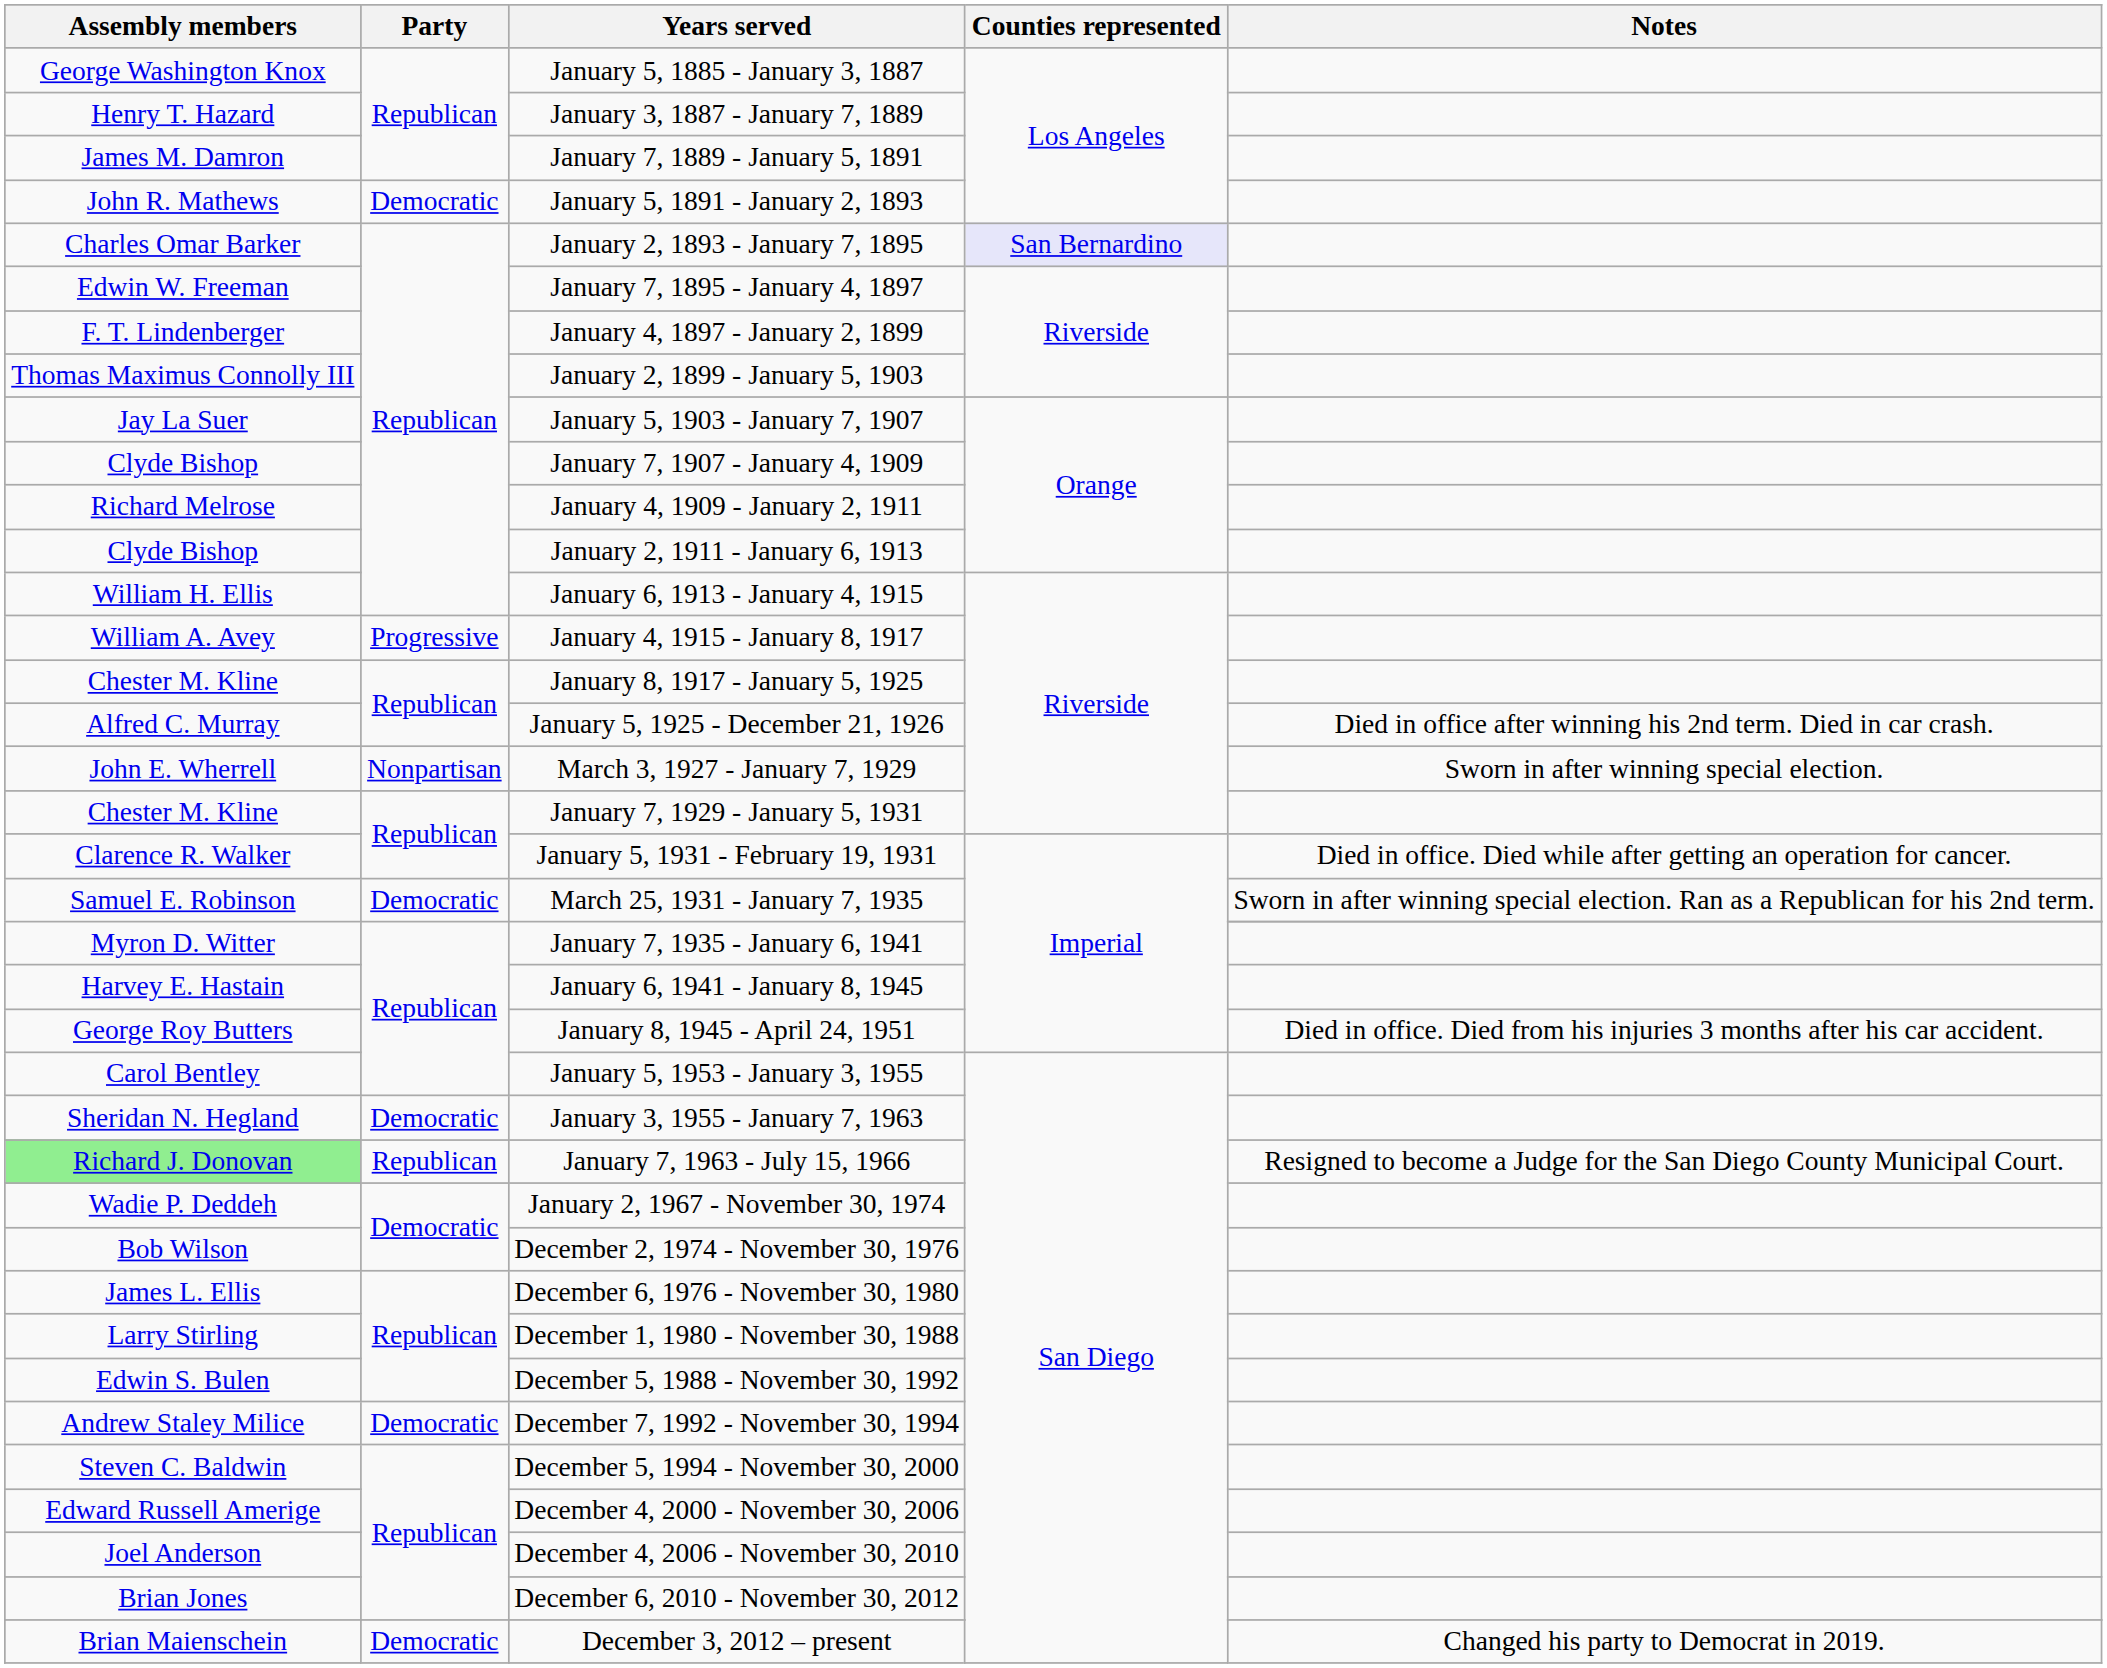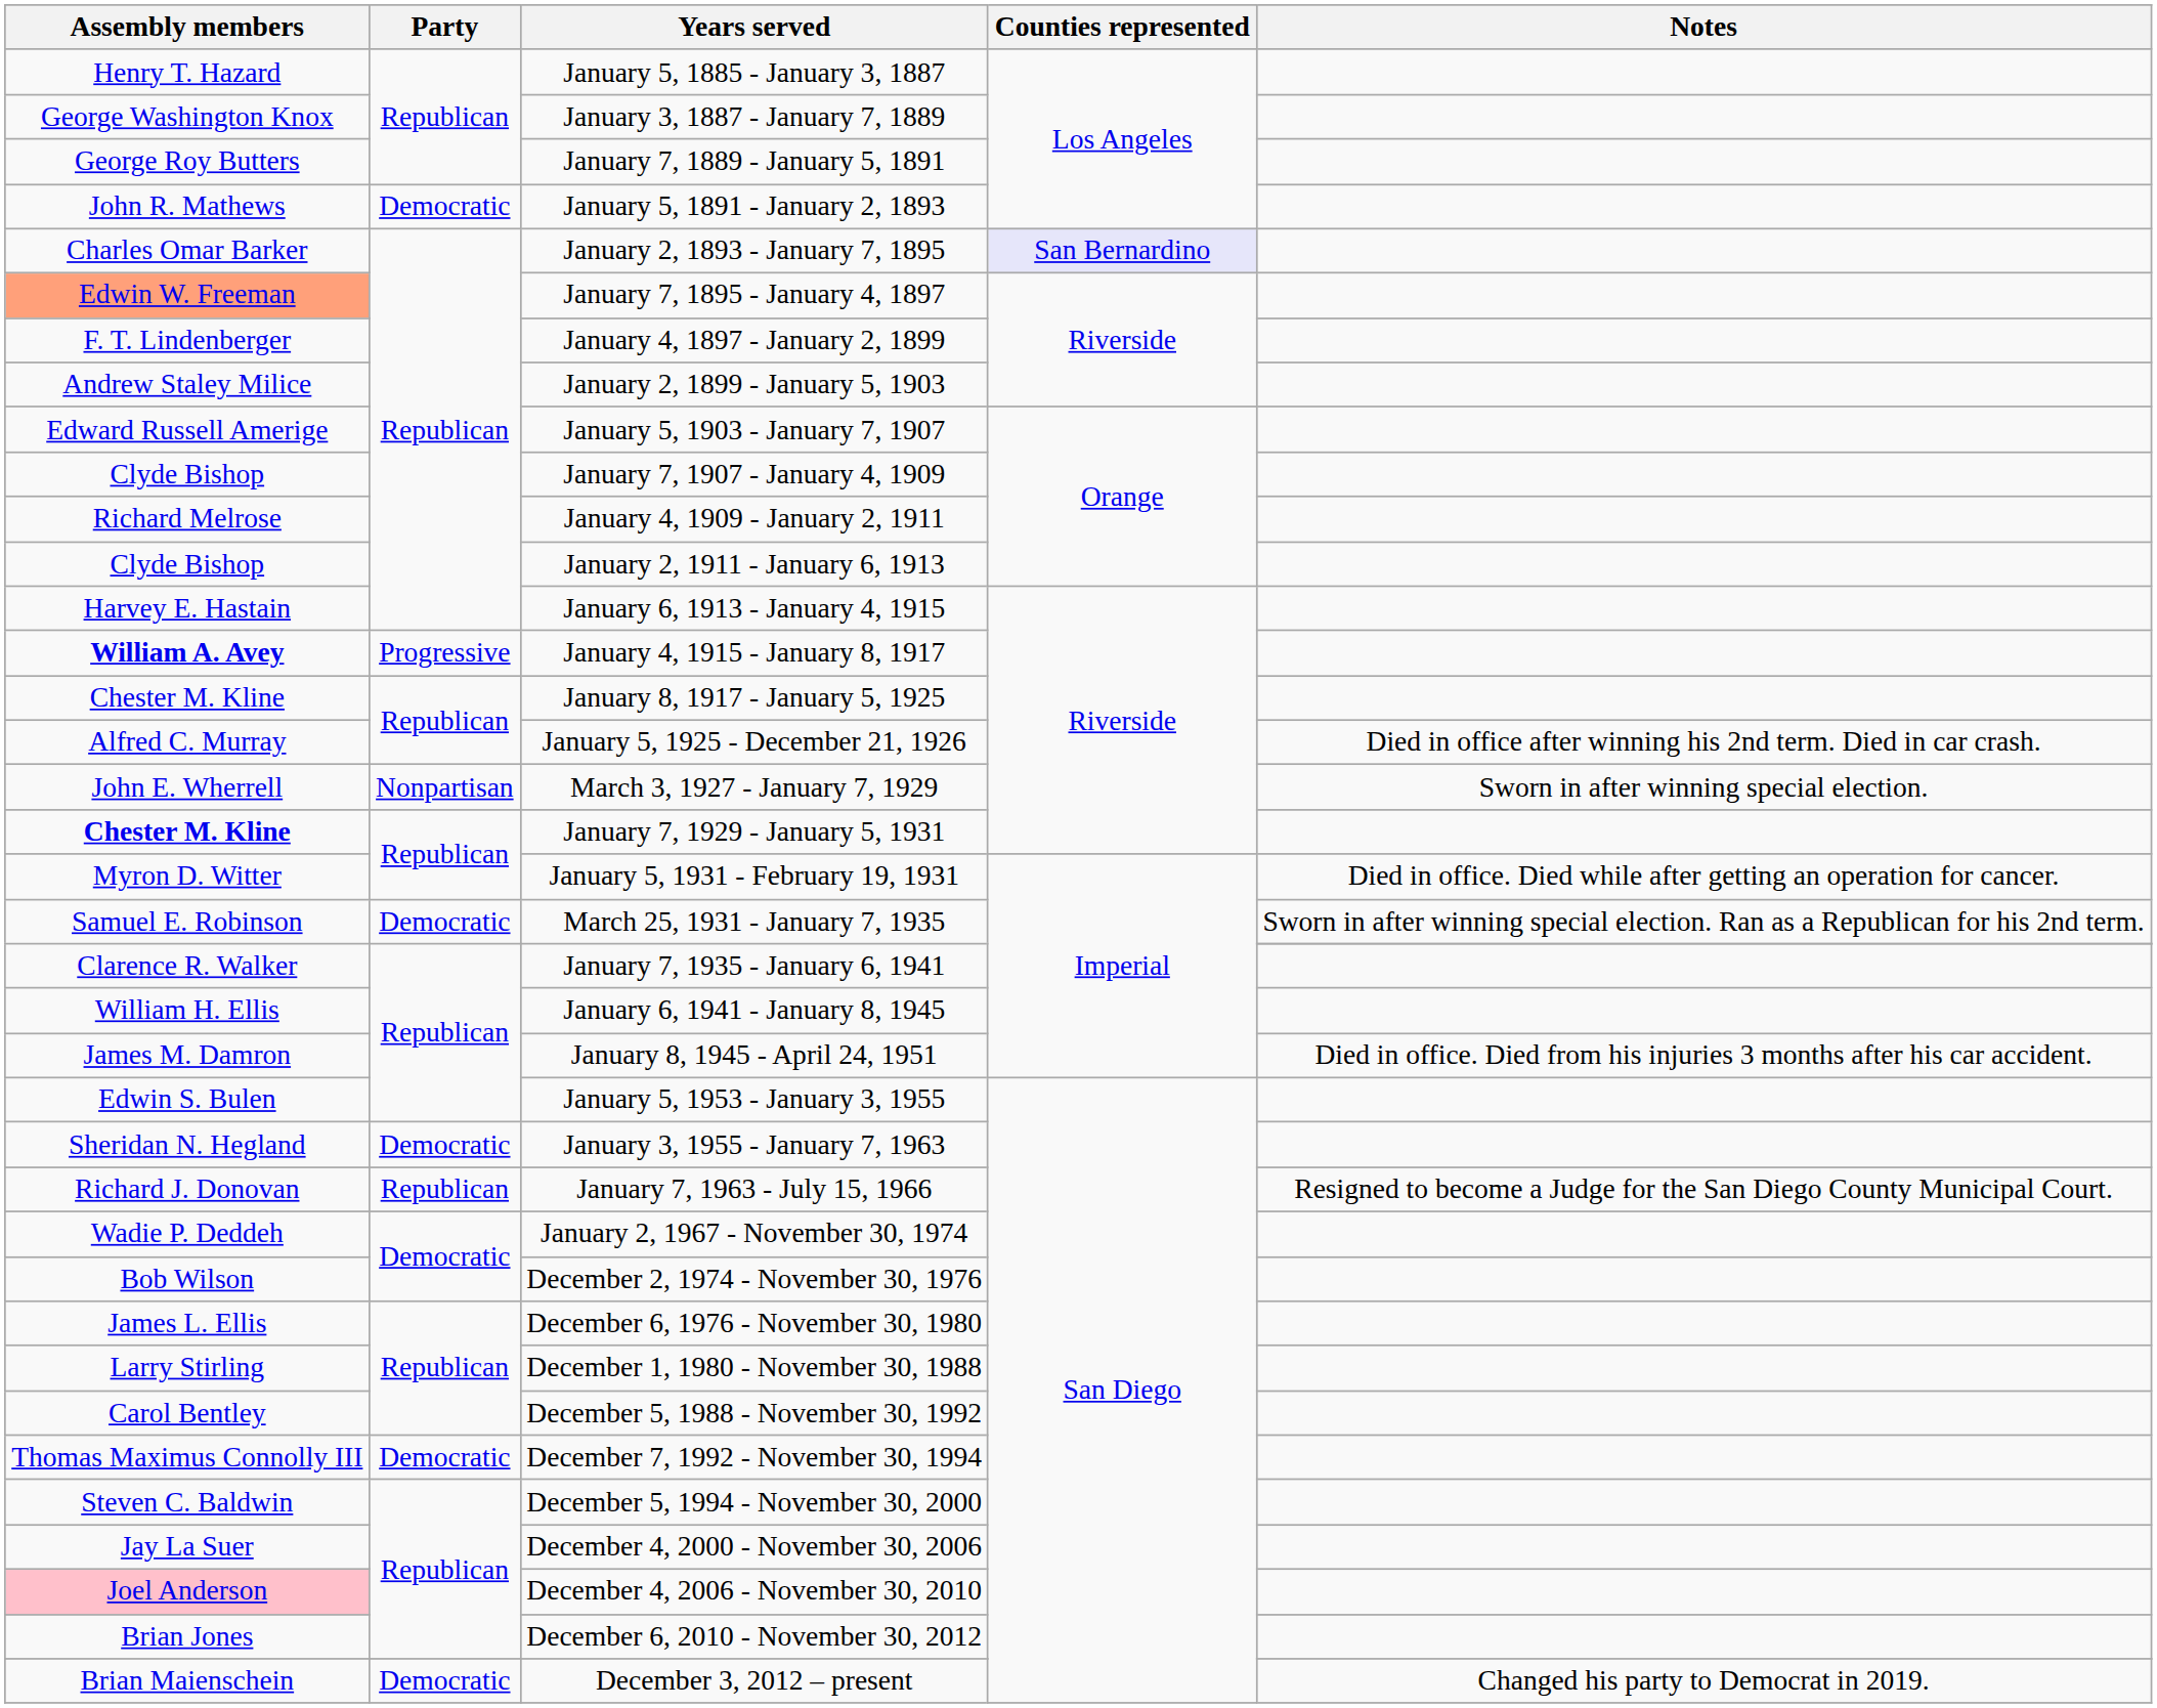 <table class=wikitable style="text-align:center">
 <tr>
 <th>Assembly members</th>
 <th>Party</th>
 <th>Years served</th>
 <th>Counties represented</th>
 <th>Notes</th>
 </tr>
 <tr>
-<td><a href='#'>George Washington Knox</a></td>
+<td><a href='#'>Henry T. Hazard</a></td>
 <td rowspan=3 ><a href='#'>Republican</a></td>
 <td>January 5, 1885 - January 3, 1887</td>
 <td rowspan=4><a href='#'>Los Angeles</a></td>
 <td></td>
 </tr>
 <tr>
-<td><a href='#'>Henry T. Hazard</a></td>
+<td><a href='#'>George Washington Knox</a></td>
 <td>January 3, 1887 - January 7, 1889</td>
 <td></td>
 </tr>
 <tr>
-<td><a href='#'>James M. Damron</a></td>
+<td><a href='#'>George Roy Butters</a></td>
 <td>January 7, 1889 - January 5, 1891</td>
 <td></td>
 </tr>
 <tr>
 <td><a href='#'>John R. Mathews</a></td>
 <td><a href='#'>Democratic</a></td>
 <td>January 5, 1891 - January 2, 1893</td>
 <td></td>
 </tr>
 <tr>
 <td><a href='#'>Charles Omar Barker</a></td>
 <td rowspan=9 ><a href='#'>Republican</a></td>
 <td>January 2, 1893 - January 7, 1895</td>
 <td style="background: lavender;"><a href='#'>San Bernardino</a></td>
 <td></td>
 </tr>
 <tr>
-<td><a href='#'>Edwin W. Freeman</a></td>
+<td style="background: lightsalmon;"><a href='#'>Edwin W. Freeman</a></td>
 <td>January 7, 1895 - January 4, 1897</td>
 <td rowspan=3><a href='#'>Riverside</a></td>
 <td></td>
 </tr>
 <tr>
 <td><a href='#'>F. T. Lindenberger</a></td>
 <td>January 4, 1897 - January 2, 1899</td>
 <td></td>
 </tr>
 <tr>
-<td><a href='#'>Thomas Maximus Connolly III</a></td>
+<td><a href='#'>Andrew Staley Milice</a></td>
 <td>January 2, 1899 - January 5, 1903</td>
 <td></td>
 </tr>
 <tr>
-<td><a href='#'>Jay La Suer</a></td>
+<td><a href='#'>Edward Russell Amerige</a></td>
 <td>January 5, 1903 - January 7, 1907</td>
 <td rowspan=4><a href='#'>Orange</a></td>
 <td></td>
 </tr>
 <tr>
 <td><a href='#'>Clyde Bishop</a></td>
 <td>January 7, 1907 - January 4, 1909</td>
 <td></td>
 </tr>
 <tr>
 <td><a href='#'>Richard Melrose</a></td>
 <td>January 4, 1909 - January 2, 1911</td>
 <td></td>
 </tr>
 <tr>
 <td><a href='#'>Clyde Bishop</a></td>
 <td>January 2, 1911 - January 6, 1913</td>
 <td></td>
 </tr>
 <tr>
-<td><a href='#'>William H. Ellis</a></td>
+<td><a href='#'>Harvey E. Hastain</a></td>
 <td>January 6, 1913 - January 4, 1915</td>
 <td rowspan=6><a href='#'>Riverside</a></td>
 <td></td>
 </tr>
 <tr>
-<td><a href='#'>William A. Avey</a></td>
+<td><strong><a href='#'>William A. Avey</a></strong></td>
 <td><a href='#'>Progressive</a></td>
 <td>January 4, 1915 - January 8, 1917</td>
 <td></td>
 </tr>
 <tr>
 <td><a href='#'>Chester M. Kline</a></td>
 <td rowspan=2 ><a href='#'>Republican</a></td>
 <td>January 8, 1917 - January 5, 1925</td>
 <td></td>
 </tr>
 <tr>
 <td><a href='#'>Alfred C. Murray</a></td>
 <td>January 5, 1925 - December 21, 1926</td>
 <td>Died in office after winning his 2nd term. Died in car crash.</td>
 </tr>
 <tr>
 <td><a href='#'>John E. Wherrell</a></td>
 <td><a href='#'>Nonpartisan</a></td>
 <td>March 3, 1927 - January 7, 1929</td>
 <td>Sworn in after winning special election.</td>
 </tr>
 <tr>
-<td><a href='#'>Chester M. Kline</a></td>
+<td><strong><a href='#'>Chester M. Kline</a></strong></td>
 <td rowspan=2 ><a href='#'>Republican</a></td>
 <td>January 7, 1929 - January 5, 1931</td>
 <td></td>
 </tr>
 <tr>
-<td><a href='#'>Clarence R. Walker</a></td>
+<td><a href='#'>Myron D. Witter</a></td>
 <td>January 5, 1931 - February 19, 1931</td>
 <td rowspan=6><a href='#'>Imperial</a></td>
 <td>Died in office. Died while after getting an operation for cancer.</td>
 </tr>
 <tr>
 <td rowspan=2><a href='#'>Samuel E. Robinson</a></td>
 <td><a href='#'>Democratic</a></td>
 <td rowspan=2>March 25, 1931 - January 7, 1935</td>
 <td>Sworn in after winning special election. Ran as a Republican for his 2nd term.</td>
 </tr>
 <tr>
 <td rowspan=5 ><a href='#'>Republican</a></td>
 </tr>
 <tr>
-<td><a href='#'>Myron D. Witter</a></td>
+<td><a href='#'>Clarence R. Walker</a></td>
 <td>January 7, 1935 - January 6, 1941</td>
 <td></td>
 </tr>
 <tr>
-<td><a href='#'>Harvey E. Hastain</a></td>
+<td><a href='#'>William H. Ellis</a></td>
 <td>January 6, 1941 - January 8, 1945</td>
 <td></td>
 </tr>
 <tr>
-<td><a href='#'>George Roy Butters</a></td>
+<td><a href='#'>James M. Damron</a></td>
 <td>January 8, 1945 - April 24, 1951</td>
 <td>Died in office. Died from his injuries 3 months after his car accident.</td>
 </tr>
 <tr>
-<td><a href='#'>Carol Bentley</a></td>
+<td><a href='#'>Edwin S. Bulen</a></td>
 <td>January 5, 1953 - January 3, 1955</td>
 <td rowspan=15><a href='#'>San Diego</a></td>
 <td></td>
 </tr>
 <tr>
 <td><a href='#'>Sheridan N. Hegland</a></td>
 <td><a href='#'>Democratic</a></td>
 <td>January 3, 1955 - January 7, 1963</td>
 <td></td>
 </tr>
 <tr>
-<td style="background: lightgreen;"><a href='#'>Richard J. Donovan</a></td>
+<td><a href='#'>Richard J. Donovan</a></td>
 <td><a href='#'>Republican</a></td>
 <td>January 7, 1963 - July 15, 1966</td>
 <td>Resigned to become a Judge for the San Diego County Municipal Court.</td>
 </tr>
 <tr>
 <td><a href='#'>Wadie P. Deddeh</a></td>
 <td rowspan=2 ><a href='#'>Democratic</a></td>
 <td>January 2, 1967 - November 30, 1974</td>
 <td></td>
 </tr>
 <tr>
 <td><a href='#'>Bob Wilson</a></td>
 <td>December 2, 1974 - November 30, 1976</td>
 <td></td>
 </tr>
 <tr>
 <td><a href='#'>James L. Ellis</a></td>
 <td rowspan=3 ><a href='#'>Republican</a></td>
 <td>December 6, 1976 - November 30, 1980</td>
 <td></td>
 </tr>
 <tr>
 <td><a href='#'>Larry Stirling</a></td>
 <td>December 1, 1980 - November 30, 1988</td>
 <td></td>
 </tr>
 <tr>
-<td><a href='#'>Edwin S. Bulen</a></td>
+<td><a href='#'>Carol Bentley</a></td>
 <td>December 5, 1988 - November 30, 1992</td>
 <td></td>
 </tr>
 <tr>
-<td><a href='#'>Andrew Staley Milice</a></td>
+<td><a href='#'>Thomas Maximus Connolly III</a></td>
 <td><a href='#'>Democratic</a></td>
 <td>December 7, 1992 - November 30, 1994</td>
 <td></td>
 </tr>
 <tr>
 <td><a href='#'>Steven C. Baldwin</a></td>
 <td rowspan=5 ><a href='#'>Republican</a></td>
 <td>December 5, 1994 - November 30, 2000</td>
 <td></td>
 </tr>
 <tr>
-<td><a href='#'>Edward Russell Amerige</a></td>
+<td><a href='#'>Jay La Suer</a></td>
 <td>December 4, 2000 - November 30, 2006</td>
 <td></td>
 </tr>
 <tr>
-<td><a href='#'>Joel Anderson</a></td>
+<td style="background: pink;"><a href='#'>Joel Anderson</a></td>
 <td>December 4, 2006 - November 30, 2010</td>
 <td></td>
 </tr>
 <tr>
 <td><a href='#'>Brian Jones</a></td>
 <td>December 6, 2010 - November 30, 2012</td>
 <td></td>
 </tr>
 <tr>
 <td rowspan=2><a href='#'>Brian Maienschein</a></td>
 <td rowspan=2>December 3, 2012 – present</td>
 <td rowspan=2>Changed his party to Democrat in 2019.</td>
 </tr>
 <tr>
 <td><a href='#'>Democratic</a></td>
 </tr>
 </table>
